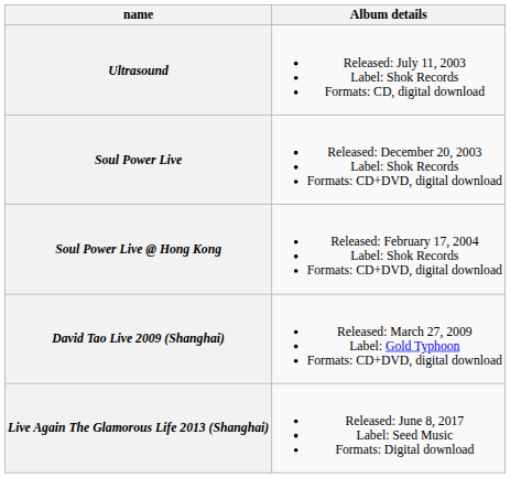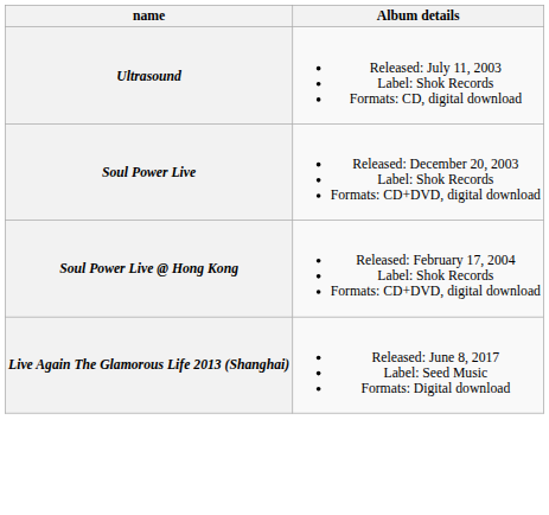 <table class="wikitable plainrowheaders" style="text-align:center;">
 <tr>
 <th>name</th>
 <th>Album details</th>
 </tr>
 <tr>
 <th scope="row"><em>Ultrasound</em></th>
 <td><br><ul><li>Released: July 11, 2003</li><li>Label: Shok Records</li><li>Formats: CD, digital download</li></ul></td>
 </tr>
 <tr>
 <th scope="row"><em>Soul Power Live</em></th>
 <td><br><ul><li>Released: December 20, 2003</li><li>Label: Shok Records</li><li>Formats: CD+DVD, digital download</li></ul></td>
 </tr>
 <tr>
 <th scope="row"><em>Soul Power Live @ Hong Kong</em></th>
 <td><br><ul><li>Released: February 17, 2004</li><li>Label: Shok Records</li><li>Formats: CD+DVD, digital download</li></ul></td>
 </tr>
 <tr>
-<th scope="row"><em>David Tao Live 2009 (Shanghai)</em></th>
-<td><br><ul><li>Released: March 27, 2009</li><li>Label: <a href='#'>Gold Typhoon</a></li><li>Formats: CD+DVD, digital download</li></ul></td>
-</tr>
-<tr>
 <th scope="row"><em>Live Again The Glamorous Life 2013 (Shanghai)</em></th>
 <td><br><ul><li>Released: June 8, 2017</li><li>Label: Seed Music</li><li>Formats: Digital download</li></ul></td>
 </tr>
 </table>
